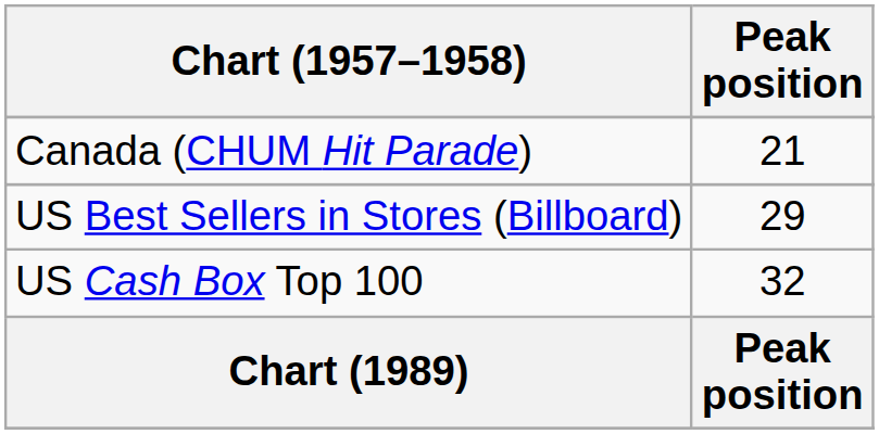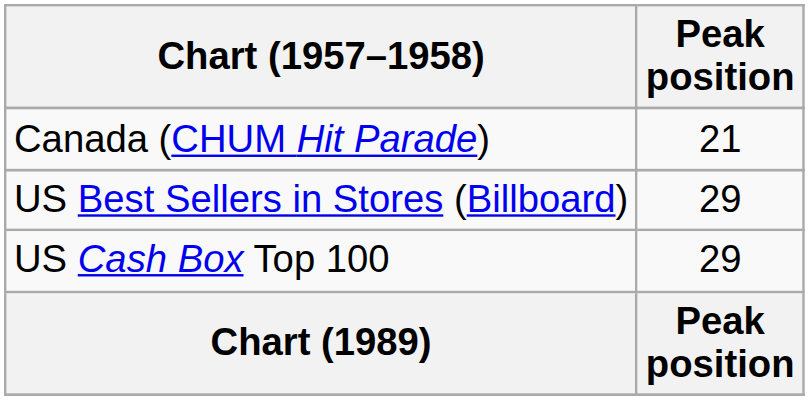 <table class="wikitable sortable plainrowheaders">
 <tr>
 <th scope=col>Chart (1957–1958)</th>
 <th scope=col>Peak<br>position</th>
 </tr>
 <tr>
 </tr>
 <tr>
 </tr>
 <tr>
 <td>Canada (<a href='#'>CHUM <em>Hit Parade</em></a>)</td>
 <td style="text-align:center;">21</td>
 </tr>
 <tr>
 </tr>
 <tr>
 </tr>
 <tr>
 <td>US <a href='#'>Best Sellers in Stores</a> (<a href='#'>Billboard</a>)</td>
 <td style="text-align:center;">29</td>
 </tr>
 <tr>
 <td>US <em><a href='#'>Cash Box</a></em> Top 100</td>
-<td style="text-align:center;">32</td>
+<td style="text-align:center;">29</td>
 </tr>
 <tr>
 <th scope="col">Chart (1989)</th>
 <th scope="col">Peak<br>position</th>
 </tr>
 <tr>
 </tr>
 <tr>
 </tr>
 </table>
